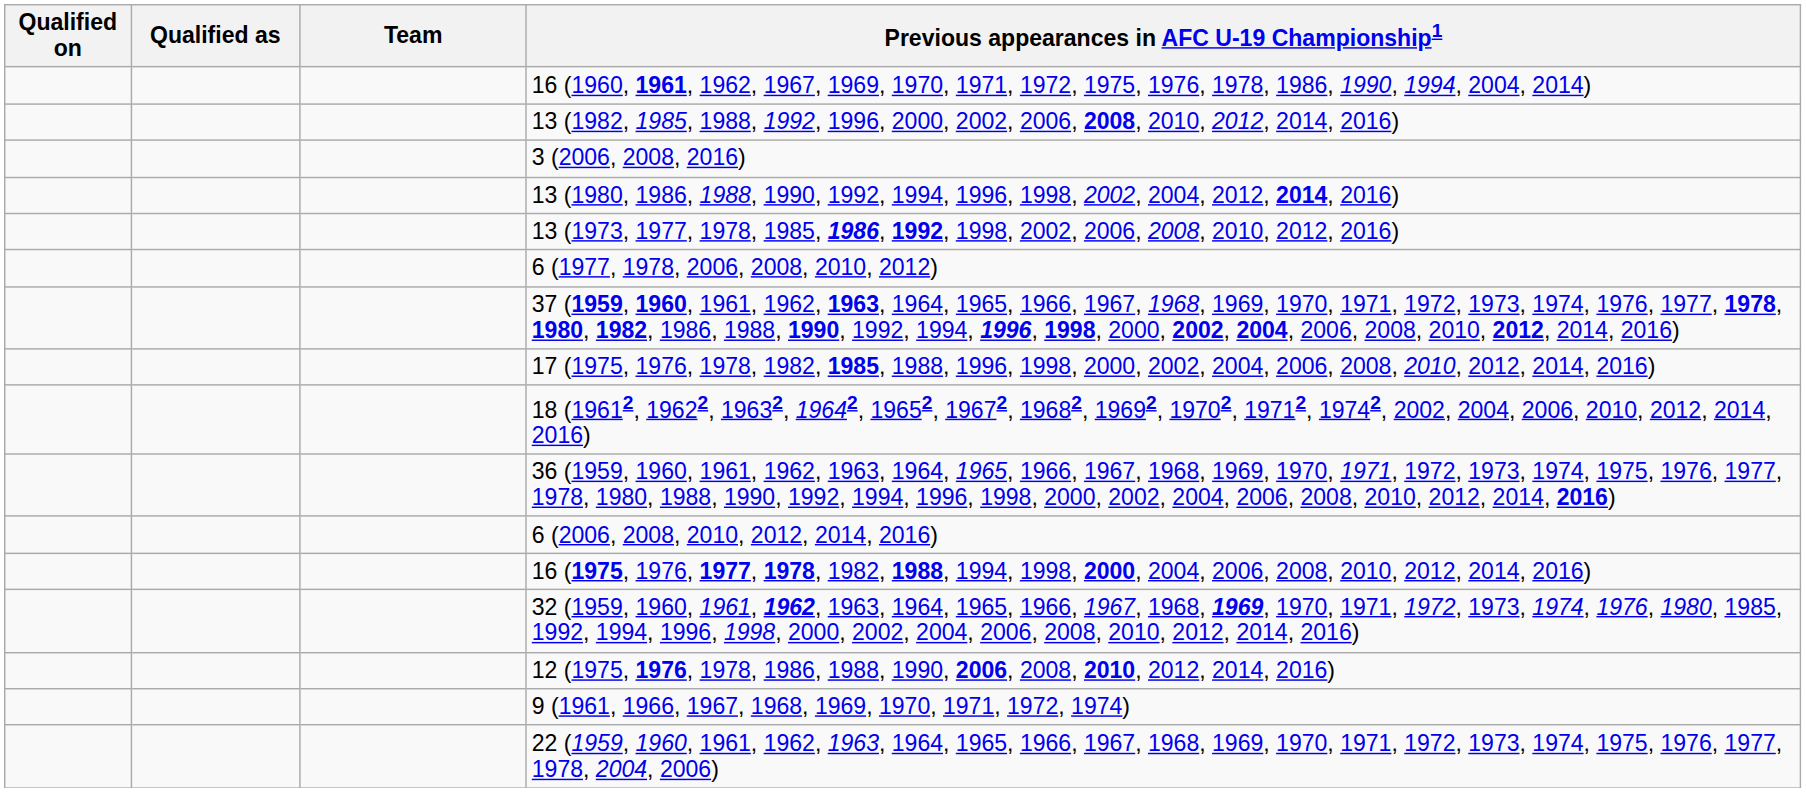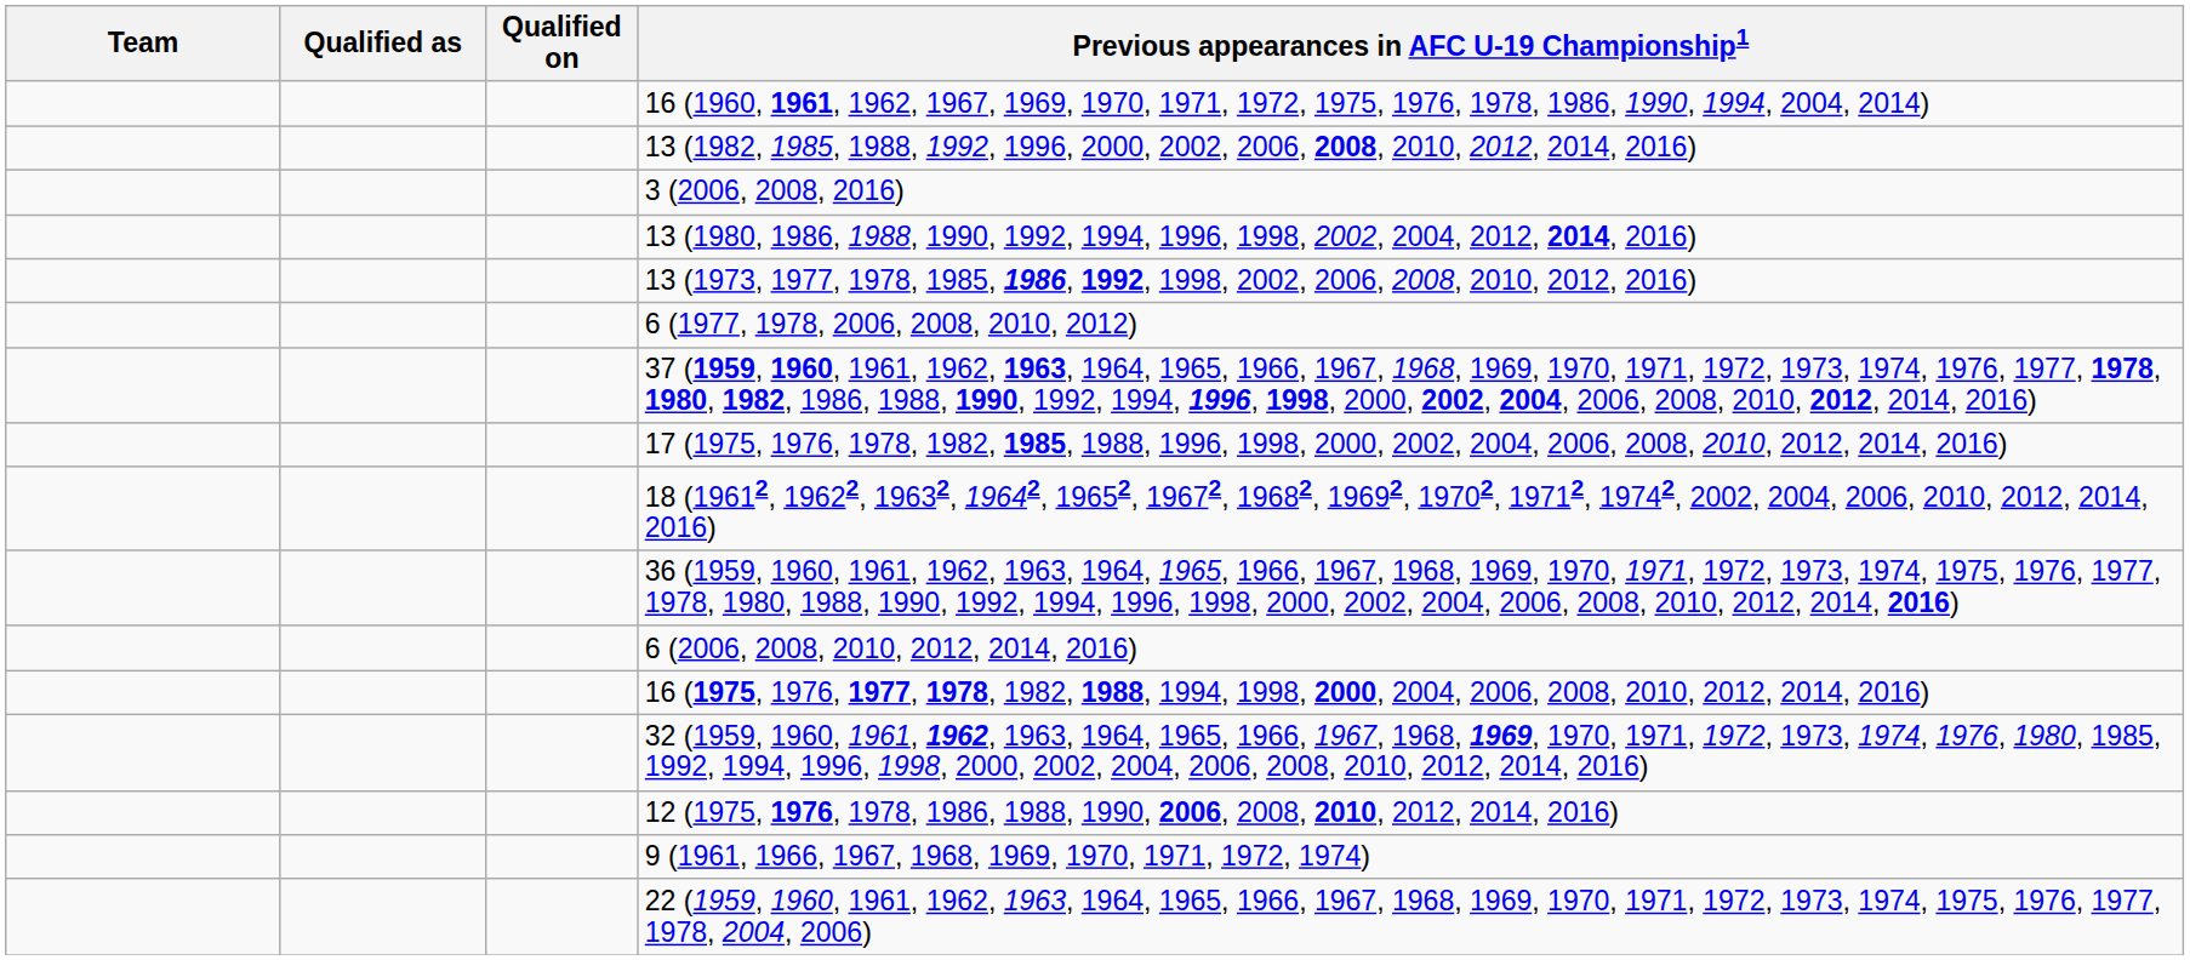 <table class="wikitable sortable" style="text-align:left;">
 <tr>
+<th width=150>Team</th>
+<th width=110>Qualified as</th>
 <th>Qualified on</th>
-<th width=110>Qualified as</th>
-<th width=150>Team</th>
 <th data-sort-type="number">Previous appearances in <a href='#'>AFC U-19 Championship</a><sup><a href='#'>1</a></sup></th>
 </tr>
 <tr>
 <td></td>
 <td></td>
 <td></td>
 <td>16 (<a href='#'>1960</a>, <strong><a href='#'>1961</a></strong>, <a href='#'>1962</a>, <a href='#'>1967</a>, <a href='#'>1969</a>, <a href='#'>1970</a>, <a href='#'>1971</a>, <a href='#'>1972</a>, <a href='#'>1975</a>, <a href='#'>1976</a>, <a href='#'>1978</a>, <a href='#'>1986</a>, <em><a href='#'>1990</a></em>, <em><a href='#'>1994</a></em>, <a href='#'>2004</a>, <a href='#'>2014</a>)</td>
 </tr>
 <tr>
 <td></td>
 <td></td>
 <td></td>
 <td>13 (<a href='#'>1982</a>, <em><a href='#'>1985</a></em>, <a href='#'>1988</a>, <em><a href='#'>1992</a></em>, <a href='#'>1996</a>, <a href='#'>2000</a>, <a href='#'>2002</a>, <a href='#'>2006</a>, <strong><a href='#'>2008</a></strong>, <a href='#'>2010</a>, <em><a href='#'>2012</a></em>, <a href='#'>2014</a>, <a href='#'>2016</a>)</td>
 </tr>
 <tr>
 <td></td>
 <td></td>
 <td></td>
 <td>3 (<a href='#'>2006</a>, <a href='#'>2008</a>, <a href='#'>2016</a>)</td>
 </tr>
 <tr>
 <td></td>
 <td></td>
 <td></td>
 <td>13 (<a href='#'>1980</a>, <a href='#'>1986</a>, <em><a href='#'>1988</a></em>, <a href='#'>1990</a>, <a href='#'>1992</a>, <a href='#'>1994</a>, <a href='#'>1996</a>, <a href='#'>1998</a>, <em><a href='#'>2002</a></em>, <a href='#'>2004</a>, <a href='#'>2012</a>, <strong><a href='#'>2014</a></strong>, <a href='#'>2016</a>)</td>
 </tr>
 <tr>
 <td></td>
 <td></td>
 <td></td>
 <td>13 (<a href='#'>1973</a>, <a href='#'>1977</a>, <a href='#'>1978</a>, <a href='#'>1985</a>, <strong><em><a href='#'>1986</a></em></strong>, <strong><a href='#'>1992</a></strong>, <a href='#'>1998</a>, <a href='#'>2002</a>, <a href='#'>2006</a>, <em><a href='#'>2008</a></em>, <a href='#'>2010</a>, <a href='#'>2012</a>, <a href='#'>2016</a>)</td>
 </tr>
 <tr>
 <td></td>
 <td></td>
 <td></td>
 <td>6 (<a href='#'>1977</a>, <a href='#'>1978</a>, <a href='#'>2006</a>, <a href='#'>2008</a>, <a href='#'>2010</a>, <a href='#'>2012</a>)</td>
 </tr>
 <tr>
 <td></td>
 <td></td>
 <td></td>
 <td>37 (<strong><a href='#'>1959</a></strong>, <strong><a href='#'>1960</a></strong>, <a href='#'>1961</a>, <a href='#'>1962</a>, <strong><a href='#'>1963</a></strong>, <a href='#'>1964</a>, <a href='#'>1965</a>, <a href='#'>1966</a>, <a href='#'>1967</a>, <em><a href='#'>1968</a></em>, <a href='#'>1969</a>, <a href='#'>1970</a>, <a href='#'>1971</a>, <a href='#'>1972</a>, <a href='#'>1973</a>, <a href='#'>1974</a>, <a href='#'>1976</a>, <a href='#'>1977</a>, <strong><a href='#'>1978</a></strong>, <strong><a href='#'>1980</a></strong>, <strong><a href='#'>1982</a></strong>, <a href='#'>1986</a>, <a href='#'>1988</a>, <strong><a href='#'>1990</a></strong>, <a href='#'>1992</a>, <a href='#'>1994</a>, <strong><em><a href='#'>1996</a></em></strong>, <strong><a href='#'>1998</a></strong>, <a href='#'>2000</a>, <strong><a href='#'>2002</a></strong>, <strong><a href='#'>2004</a></strong>, <a href='#'>2006</a>, <a href='#'>2008</a>, <a href='#'>2010</a>, <strong><a href='#'>2012</a></strong>, <a href='#'>2014</a>, <a href='#'>2016</a>)</td>
 </tr>
 <tr>
 <td></td>
 <td></td>
 <td></td>
 <td>17 (<a href='#'>1975</a>, <a href='#'>1976</a>, <a href='#'>1978</a>, <a href='#'>1982</a>, <strong><a href='#'>1985</a></strong>, <a href='#'>1988</a>, <a href='#'>1996</a>, <a href='#'>1998</a>, <a href='#'>2000</a>, <a href='#'>2002</a>, <a href='#'>2004</a>, <a href='#'>2006</a>, <a href='#'>2008</a>, <em><a href='#'>2010</a></em>, <a href='#'>2012</a>, <a href='#'>2014</a>, <a href='#'>2016</a>)</td>
 </tr>
 <tr>
 <td></td>
 <td></td>
 <td></td>
 <td>18 (<a href='#'>1961</a><sup><strong><a href='#'>2</a></strong></sup>, <a href='#'>1962</a><sup><strong><a href='#'>2</a></strong></sup>, <a href='#'>1963</a><sup><strong><a href='#'>2</a></strong></sup>, <em><a href='#'>1964</a></em><sup><strong><a href='#'>2</a></strong></sup>, <a href='#'>1965</a><sup><strong><a href='#'>2</a></strong></sup>, <a href='#'>1967</a><sup><strong><a href='#'>2</a></strong></sup>, <a href='#'>1968</a><sup><strong><a href='#'>2</a></strong></sup>, <a href='#'>1969</a><sup><strong><a href='#'>2</a></strong></sup>, <a href='#'>1970</a><sup><strong><a href='#'>2</a></strong></sup>, <a href='#'>1971</a><sup><strong><a href='#'>2</a></strong></sup>, <a href='#'>1974</a><sup><strong><a href='#'>2</a></strong></sup>, <a href='#'>2002</a>, <a href='#'>2004</a>, <a href='#'>2006</a>, <a href='#'>2010</a>, <a href='#'>2012</a>, <a href='#'>2014</a>, <a href='#'>2016</a>)</td>
 </tr>
 <tr>
 <td></td>
 <td></td>
 <td></td>
 <td>36 (<a href='#'>1959</a>, <a href='#'>1960</a>, <a href='#'>1961</a>, <a href='#'>1962</a>, <a href='#'>1963</a>, <a href='#'>1964</a>, <em><a href='#'>1965</a></em>, <a href='#'>1966</a>, <a href='#'>1967</a>, <a href='#'>1968</a>, <a href='#'>1969</a>, <a href='#'>1970</a>, <em><a href='#'>1971</a></em>, <a href='#'>1972</a>, <a href='#'>1973</a>, <a href='#'>1974</a>, <a href='#'>1975</a>, <a href='#'>1976</a>, <a href='#'>1977</a>, <a href='#'>1978</a>, <a href='#'>1980</a>, <a href='#'>1988</a>, <a href='#'>1990</a>, <a href='#'>1992</a>, <a href='#'>1994</a>, <a href='#'>1996</a>, <a href='#'>1998</a>, <a href='#'>2000</a>, <a href='#'>2002</a>, <a href='#'>2004</a>, <a href='#'>2006</a>, <a href='#'>2008</a>, <a href='#'>2010</a>, <a href='#'>2012</a>, <a href='#'>2014</a>, <strong><a href='#'>2016</a></strong>)</td>
 </tr>
 <tr>
 <td></td>
 <td></td>
 <td></td>
 <td>6 (<a href='#'>2006</a>, <a href='#'>2008</a>, <a href='#'>2010</a>, <a href='#'>2012</a>, <a href='#'>2014</a>, <a href='#'>2016</a>)</td>
 </tr>
 <tr>
 <td></td>
 <td></td>
 <td></td>
 <td>16 (<strong><a href='#'>1975</a></strong>, <a href='#'>1976</a>, <strong><a href='#'>1977</a></strong>, <strong><a href='#'>1978</a></strong>, <a href='#'>1982</a>, <strong><a href='#'>1988</a></strong>, <a href='#'>1994</a>, <a href='#'>1998</a>, <strong><a href='#'>2000</a></strong>, <a href='#'>2004</a>, <a href='#'>2006</a>, <a href='#'>2008</a>, <a href='#'>2010</a>, <a href='#'>2012</a>, <a href='#'>2014</a>, <a href='#'>2016</a>)</td>
 </tr>
 <tr>
 <td></td>
 <td></td>
 <td></td>
 <td>32 (<a href='#'>1959</a>, <a href='#'>1960</a>, <em><a href='#'>1961</a></em>, <strong><em><a href='#'>1962</a></em></strong>, <a href='#'>1963</a>, <a href='#'>1964</a>, <a href='#'>1965</a>, <a href='#'>1966</a>, <em><a href='#'>1967</a></em>, <a href='#'>1968</a>, <strong><em><a href='#'>1969</a></em></strong>, <a href='#'>1970</a>, <a href='#'>1971</a>, <em><a href='#'>1972</a></em>, <a href='#'>1973</a>, <em><a href='#'>1974</a></em>, <em><a href='#'>1976</a></em>, <em><a href='#'>1980</a></em>, <a href='#'>1985</a>, <a href='#'>1992</a>, <a href='#'>1994</a>, <a href='#'>1996</a>, <em><a href='#'>1998</a></em>, <a href='#'>2000</a>, <a href='#'>2002</a>, <a href='#'>2004</a>, <a href='#'>2006</a>, <a href='#'>2008</a>, <a href='#'>2010</a>, <a href='#'>2012</a>, <a href='#'>2014</a>, <a href='#'>2016</a>)</td>
 </tr>
 <tr>
 <td></td>
 <td></td>
 <td></td>
 <td>12 (<a href='#'>1975</a>, <strong><a href='#'>1976</a></strong>, <a href='#'>1978</a>, <a href='#'>1986</a>, <a href='#'>1988</a>, <a href='#'>1990</a>, <strong><a href='#'>2006</a></strong>, <a href='#'>2008</a>, <strong><a href='#'>2010</a></strong>, <a href='#'>2012</a>, <a href='#'>2014</a>, <a href='#'>2016</a>)</td>
 </tr>
 <tr>
 <td></td>
 <td></td>
 <td></td>
 <td>9 (<a href='#'>1961</a>, <a href='#'>1966</a>, <a href='#'>1967</a>, <a href='#'>1968</a>, <a href='#'>1969</a>, <a href='#'>1970</a>, <a href='#'>1971</a>, <a href='#'>1972</a>, <a href='#'>1974</a>)</td>
 </tr>
 <tr>
 <td></td>
 <td></td>
 <td></td>
 <td>22 (<em><a href='#'>1959</a></em>, <em><a href='#'>1960</a></em>, <a href='#'>1961</a>, <a href='#'>1962</a>, <em><a href='#'>1963</a></em>, <a href='#'>1964</a>, <a href='#'>1965</a>, <a href='#'>1966</a>, <a href='#'>1967</a>, <a href='#'>1968</a>, <a href='#'>1969</a>, <a href='#'>1970</a>, <a href='#'>1971</a>, <a href='#'>1972</a>, <a href='#'>1973</a>, <a href='#'>1974</a>, <a href='#'>1975</a>, <a href='#'>1976</a>, <a href='#'>1977</a>, <a href='#'>1978</a>, <em><a href='#'>2004</a></em>, <a href='#'>2006</a>)</td>
 </tr>
 </table>
